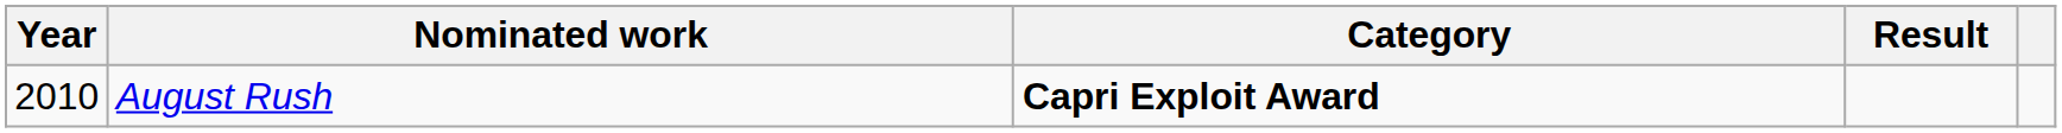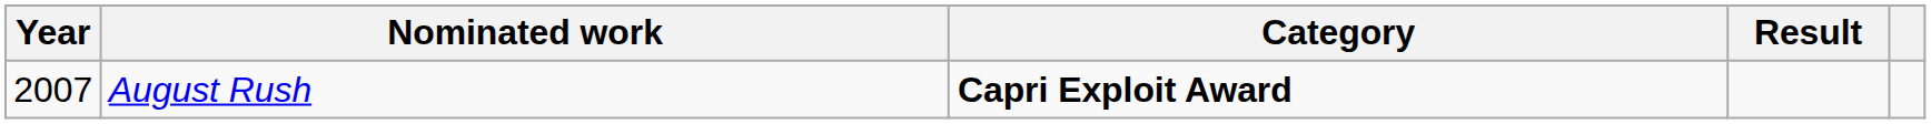 <table class="wikitable">
 <tr>
 <th scope="col" style="width:1em;">Year</th>
 <th scope="col" style="width:39em;">Nominated work</th>
 <th scope="col" style="width:36em;">Category</th>
 <th scope="col" style="width:5em;">Result</th>
 <th scope="col" style="width:1em;"></th>
 </tr>
 <tr>
-<td>2010</td>
+<td>2007</td>
 <td><em><a href='#'>August Rush</a></em></td>
 <td><strong>Capri Exploit Award</strong></td>
 <td></td>
 <td></td>
 </tr>
 </table>
